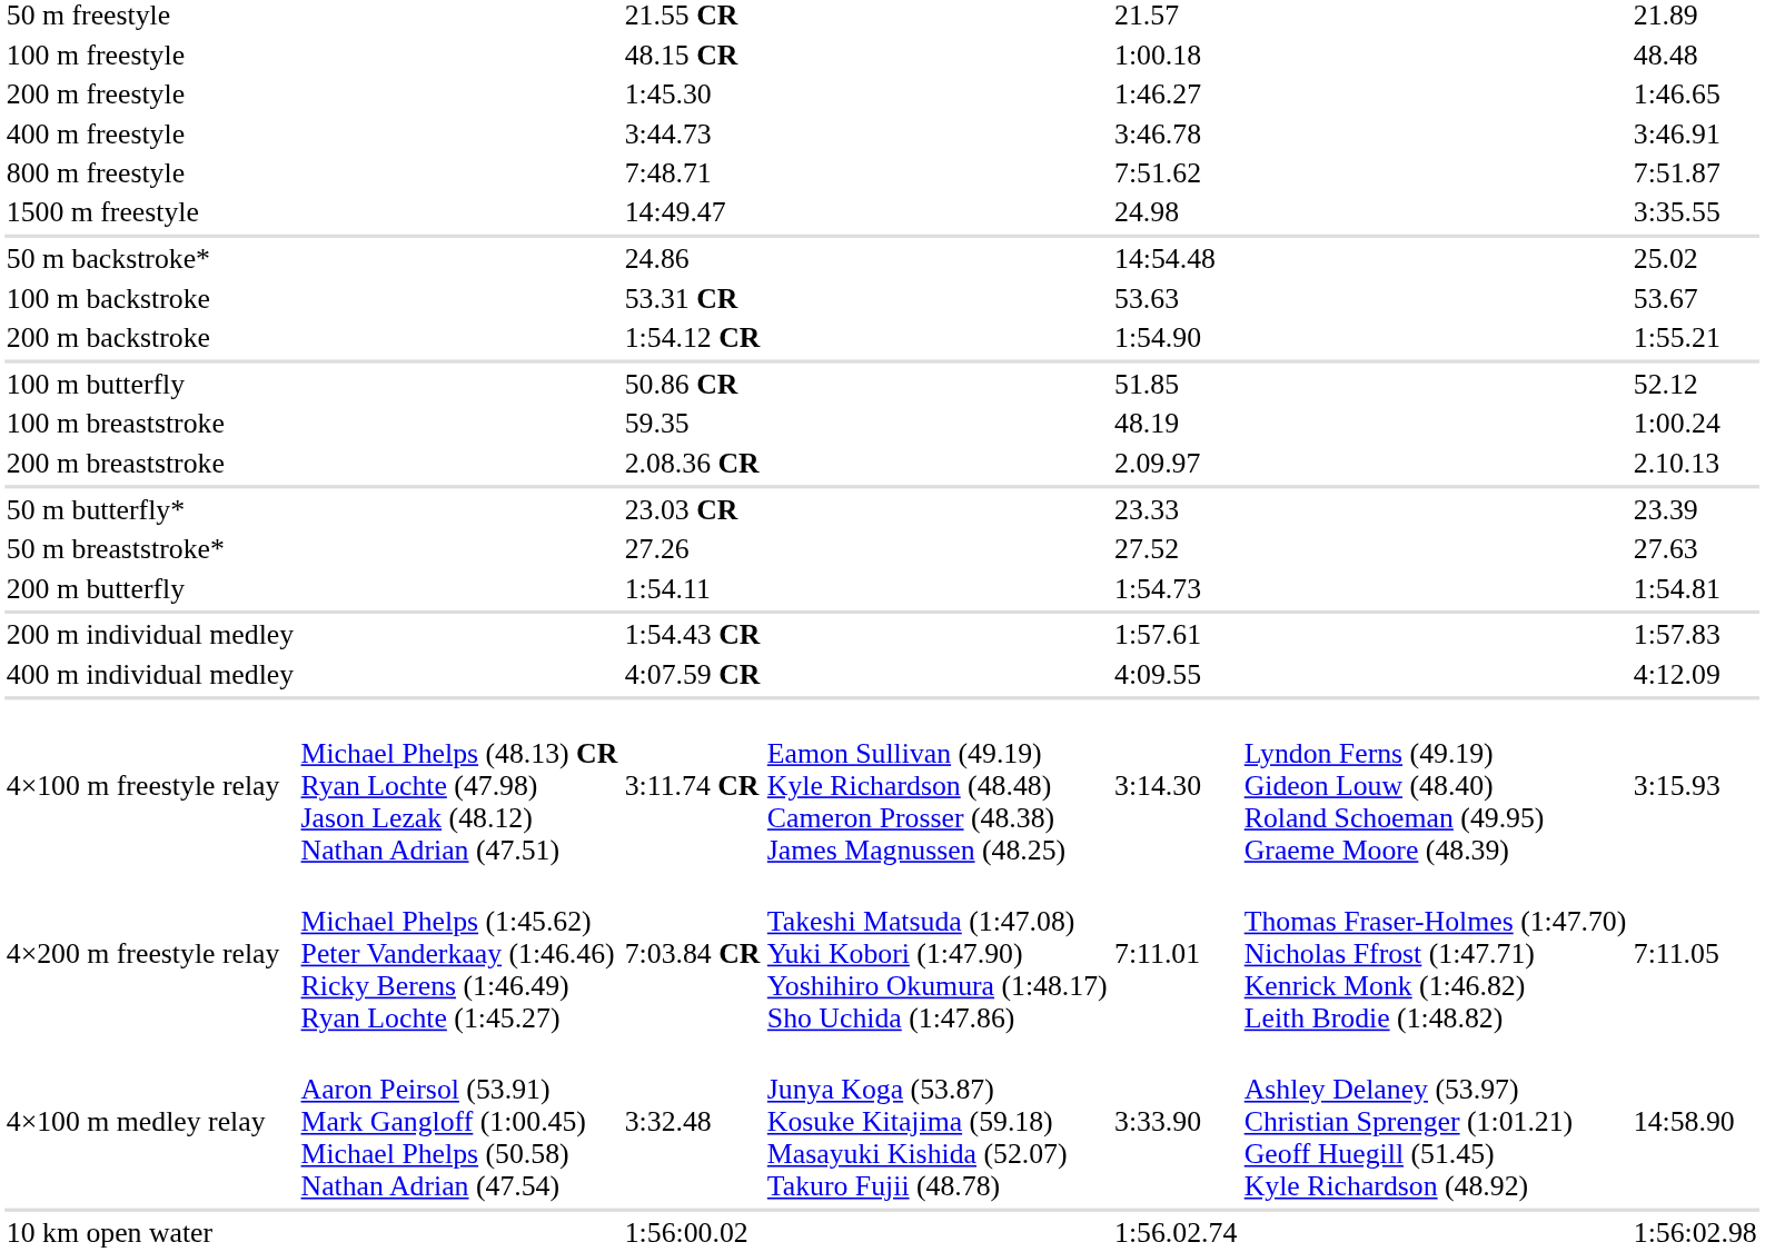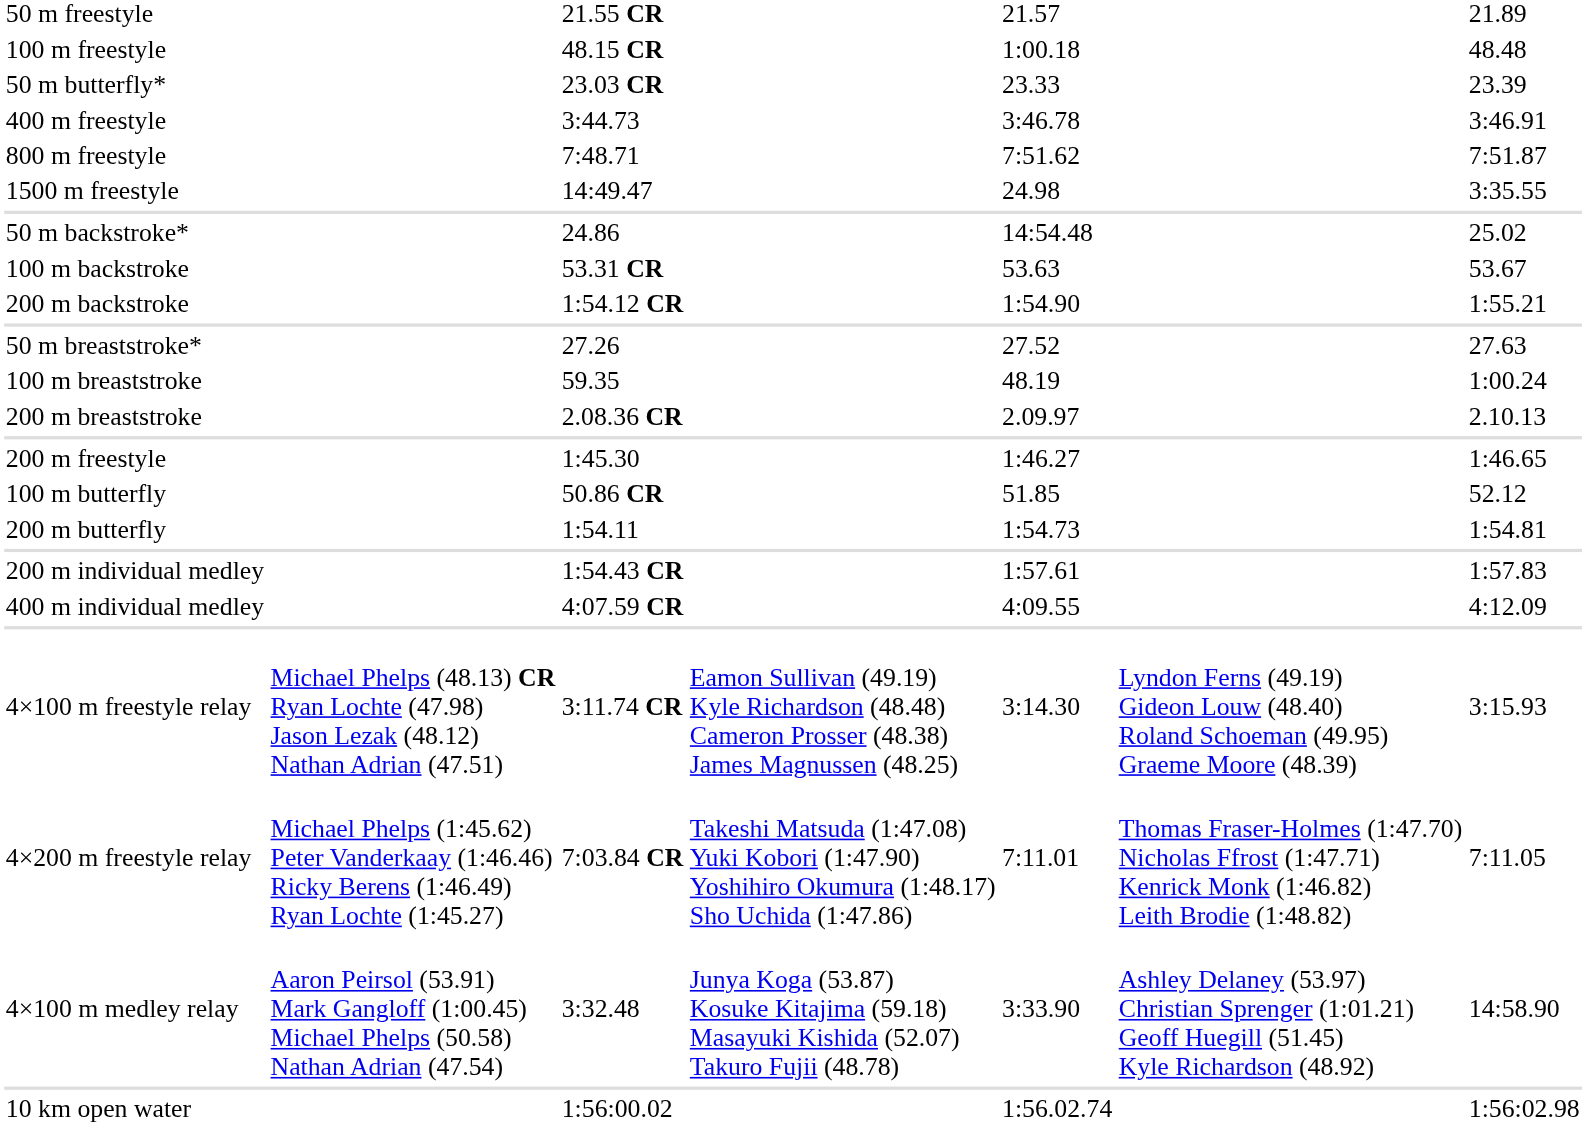 <table>
 <tr>
 <td>50 m freestyle <br></td>
 <td></td>
 <td>21.55 <strong>CR</strong></td>
 <td></td>
 <td>21.57</td>
 <td></td>
 <td>21.89</td>
 </tr>
 <tr>
 <td>100 m freestyle <br></td>
 <td></td>
 <td>48.15 <strong>CR</strong></td>
 <td></td>
 <td>1:00.18</td>
 <td></td>
 <td>48.48</td>
 </tr>
 <tr>
-<td>200 m freestyle <br></td>
+<td>50 m butterfly* <br></td>
 <td></td>
-<td>1:45.30</td>
+<td>23.03 <strong>CR</strong></td>
 <td></td>
-<td>1:46.27</td>
+<td>23.33</td>
 <td></td>
-<td>1:46.65</td>
+<td>23.39</td>
 </tr>
 <tr>
 <td>400 m freestyle <br></td>
 <td></td>
 <td>3:44.73</td>
 <td></td>
 <td>3:46.78</td>
 <td></td>
 <td>3:46.91</td>
 </tr>
 <tr>
 <td>800 m freestyle <br></td>
 <td></td>
 <td>7:48.71</td>
 <td></td>
 <td>7:51.62</td>
 <td></td>
 <td>7:51.87</td>
 </tr>
 <tr>
 <td>1500 m freestyle <br></td>
 <td></td>
 <td>14:49.47</td>
 <td></td>
 <td>24.98</td>
 <td></td>
 <td>3:35.55<br></td>
 </tr>
 <tr bgcolor=#DDDDDD>
 <td colspan=7></td>
 </tr>
 <tr>
 <td>50 m backstroke* <br></td>
 <td></td>
 <td>24.86</td>
 <td></td>
 <td>14:54.48</td>
 <td></td>
 <td>25.02</td>
 </tr>
 <tr>
 <td>100 m backstroke <br></td>
 <td></td>
 <td>53.31 <strong>CR</strong></td>
 <td></td>
 <td>53.63</td>
 <td></td>
 <td>53.67</td>
 </tr>
 <tr>
 <td>200 m backstroke <br></td>
 <td></td>
 <td>1:54.12 <strong>CR</strong></td>
 <td></td>
 <td>1:54.90</td>
 <td></td>
 <td>1:55.21</td>
 </tr>
 <tr bgcolor=#DDDDDD>
 <td colspan=7></td>
 </tr>
 <tr>
-<td>100 m butterfly <br></td>
+<td>50 m breaststroke* <br></td>
 <td></td>
-<td>50.86 <strong>CR</strong></td>
+<td>27.26</td>
 <td></td>
-<td>51.85</td>
+<td>27.52</td>
 <td></td>
-<td>52.12</td>
+<td>27.63</td>
 </tr>
 <tr>
 <td>100 m breaststroke <br></td>
 <td></td>
 <td>59.35</td>
 <td></td>
 <td>48.19</td>
 <td></td>
 <td>1:00.24</td>
 </tr>
 <tr>
 <td>200 m breaststroke <br></td>
 <td></td>
 <td>2.08.36 <strong>CR</strong></td>
 <td></td>
 <td>2.09.97</td>
 <td></td>
 <td>2.10.13</td>
 </tr>
 <tr bgcolor=#DDDDDD>
 <td colspan=7></td>
 </tr>
 <tr>
-<td>50 m butterfly* <br></td>
+<td>200 m freestyle <br></td>
 <td></td>
-<td>23.03 <strong>CR</strong></td>
+<td>1:45.30</td>
 <td></td>
-<td>23.33</td>
+<td>1:46.27</td>
 <td></td>
-<td>23.39</td>
+<td>1:46.65</td>
 </tr>
 <tr>
-<td>50 m breaststroke* <br></td>
+<td>100 m butterfly <br></td>
 <td></td>
-<td>27.26</td>
+<td>50.86 <strong>CR</strong></td>
 <td></td>
-<td>27.52</td>
+<td>51.85</td>
 <td></td>
-<td>27.63</td>
+<td>52.12</td>
 </tr>
 <tr>
 <td>200 m butterfly <br></td>
 <td></td>
 <td>1:54.11</td>
 <td></td>
 <td>1:54.73</td>
 <td></td>
 <td>1:54.81</td>
 </tr>
 <tr bgcolor=#DDDDDD>
 <td colspan=7></td>
 </tr>
 <tr>
 <td>200 m individual medley <br></td>
 <td></td>
 <td>1:54.43 <strong>CR</strong></td>
 <td></td>
 <td>1:57.61</td>
 <td></td>
 <td>1:57.83</td>
 </tr>
 <tr>
 <td>400 m individual medley <br></td>
 <td></td>
 <td>4:07.59 <strong>CR</strong></td>
 <td></td>
 <td>4:09.55</td>
 <td></td>
 <td>4:12.09</td>
 </tr>
 <tr bgcolor=#DDDDDD>
 <td colspan=7></td>
 </tr>
 <tr>
 <td>4×100 m freestyle relay <br></td>
 <td><strong></strong><br><a href='#'>Michael Phelps</a> (48.13) <strong>CR</strong><br><a href='#'>Ryan Lochte</a> (47.98)<br><a href='#'>Jason Lezak</a> (48.12)<br><a href='#'>Nathan Adrian</a> (47.51)</td>
 <td>3:11.74 <strong>CR</strong><br></td>
 <td><strong></strong><br><a href='#'>Eamon Sullivan</a> (49.19)<br><a href='#'>Kyle Richardson</a> (48.48)<br><a href='#'>Cameron Prosser</a> (48.38)<br><a href='#'>James Magnussen</a> (48.25)</td>
 <td>3:14.30<br></td>
 <td><strong></strong><br><a href='#'>Lyndon Ferns</a> (49.19)<br><a href='#'>Gideon Louw</a> (48.40)<br><a href='#'>Roland Schoeman</a> (49.95)<br><a href='#'>Graeme Moore</a> (48.39)</td>
 <td>3:15.93<br></td>
 </tr>
 <tr>
 <td>4×200 m freestyle relay <br></td>
 <td><strong></strong><br><a href='#'>Michael Phelps</a> (1:45.62)<br><a href='#'>Peter Vanderkaay</a> (1:46.46)<br><a href='#'>Ricky Berens</a> (1:46.49)<br><a href='#'>Ryan Lochte</a> (1:45.27)</td>
 <td>7:03.84 <strong>CR</strong><br></td>
 <td><strong></strong><br><a href='#'>Takeshi Matsuda</a> (1:47.08)<br><a href='#'>Yuki Kobori</a> (1:47.90)<br><a href='#'>Yoshihiro Okumura</a> (1:48.17)<br><a href='#'>Sho Uchida</a>  (1:47.86)</td>
 <td>7:11.01<br></td>
 <td><strong></strong><br><a href='#'>Thomas Fraser-Holmes</a> (1:47.70)<br><a href='#'>Nicholas Ffrost</a> (1:47.71)<br><a href='#'>Kenrick Monk</a> (1:46.82)<br><a href='#'>Leith Brodie</a> (1:48.82)</td>
 <td>7:11.05<br></td>
 </tr>
 <tr>
 <td>4×100 m medley relay <br></td>
 <td><strong></strong><br><a href='#'>Aaron Peirsol</a> (53.91)<br><a href='#'>Mark Gangloff</a> (1:00.45)<br><a href='#'>Michael Phelps</a> (50.58)<br><a href='#'>Nathan Adrian</a> (47.54)</td>
 <td>3:32.48<br></td>
 <td><strong></strong><br><a href='#'>Junya Koga</a> (53.87)<br><a href='#'>Kosuke Kitajima</a> (59.18)<br><a href='#'>Masayuki Kishida</a> (52.07)<br><a href='#'>Takuro Fujii</a> (48.78)</td>
 <td>3:33.90<br></td>
 <td><strong></strong><br><a href='#'>Ashley Delaney</a> (53.97)<br><a href='#'>Christian Sprenger</a> (1:01.21)<br><a href='#'>Geoff Huegill</a> (51.45)<br><a href='#'>Kyle Richardson</a> (48.92)</td>
 <td>14:58.90</td>
 </tr>
 <tr bgcolor=#DDDDDD>
 <td colspan=7></td>
 </tr>
 <tr>
 <td>10 km open water <br></td>
 <td></td>
 <td>1:56:00.02</td>
 <td></td>
 <td>1:56.02.74</td>
 <td></td>
 <td>1:56:02.98</td>
 </tr>
 </table>
